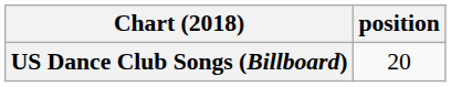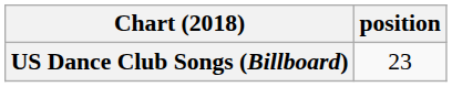 <table class="wikitable sortable plainrowheaders" style="text-align:center">
 <tr>
 <th scope="col">Chart (2018)</th>
 <th scope="col">position</th>
 </tr>
 <tr>
 <th scope="row">US Dance Club Songs (<em>Billboard</em>)</th>
-<td>20</td>
+<td>23</td>
 </tr>
 </table>
